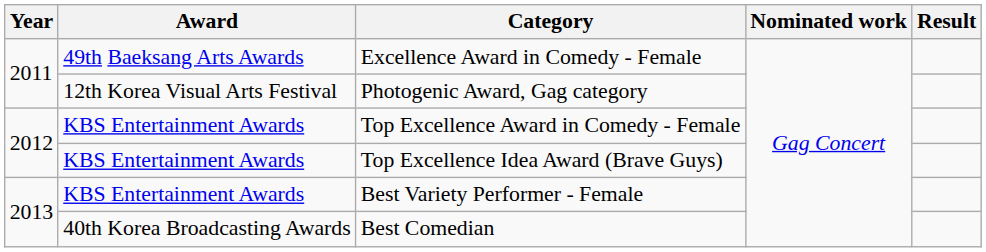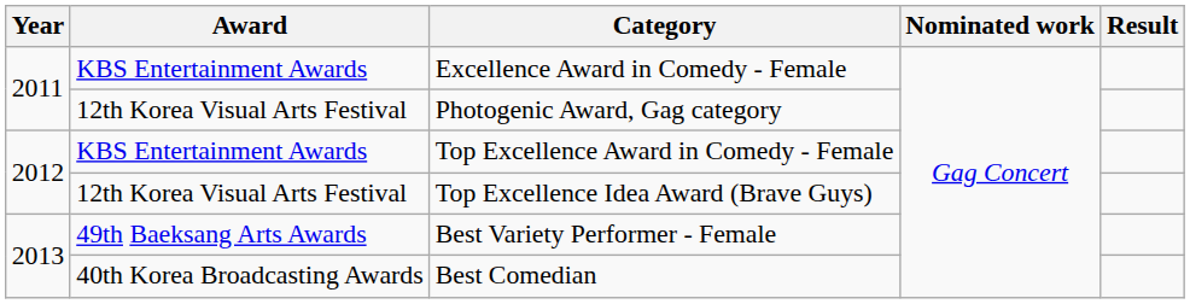 <table class="wikitable">
 <tr>
 <th>Year</th>
 <th>Award</th>
 <th>Category</th>
 <th>Nominated work</th>
 <th>Result</th>
 </tr>
 <tr>
 <td rowspan=2>2011</td>
-<td><a href='#'>49th</a> <a href='#'>Baeksang Arts Awards</a></td>
+<td><a href='#'>KBS Entertainment Awards</a></td>
 <td>Excellence Award in Comedy - Female</td>
 <td rowspan=6 style="text-align:center;"><em><a href='#'>Gag Concert</a></em></td>
 <td></td>
 </tr>
 <tr>
 <td>12th Korea Visual Arts Festival</td>
 <td>Photogenic Award, Gag category</td>
 <td></td>
 </tr>
 <tr>
 <td rowspan=2>2012</td>
 <td><a href='#'>KBS Entertainment Awards</a></td>
 <td>Top Excellence Award in Comedy - Female</td>
 <td></td>
 </tr>
 <tr>
-<td><a href='#'>KBS Entertainment Awards</a></td>
+<td>12th Korea Visual Arts Festival</td>
 <td>Top Excellence Idea Award (Brave Guys)</td>
 <td></td>
 </tr>
 <tr>
 <td rowspan=2>2013</td>
-<td><a href='#'>KBS Entertainment Awards</a></td>
+<td><a href='#'>49th</a> <a href='#'>Baeksang Arts Awards</a></td>
 <td>Best Variety Performer - Female</td>
 <td></td>
 </tr>
 <tr>
 <td>40th Korea Broadcasting Awards</td>
 <td>Best Comedian</td>
 <td></td>
 </tr>
 </table>
